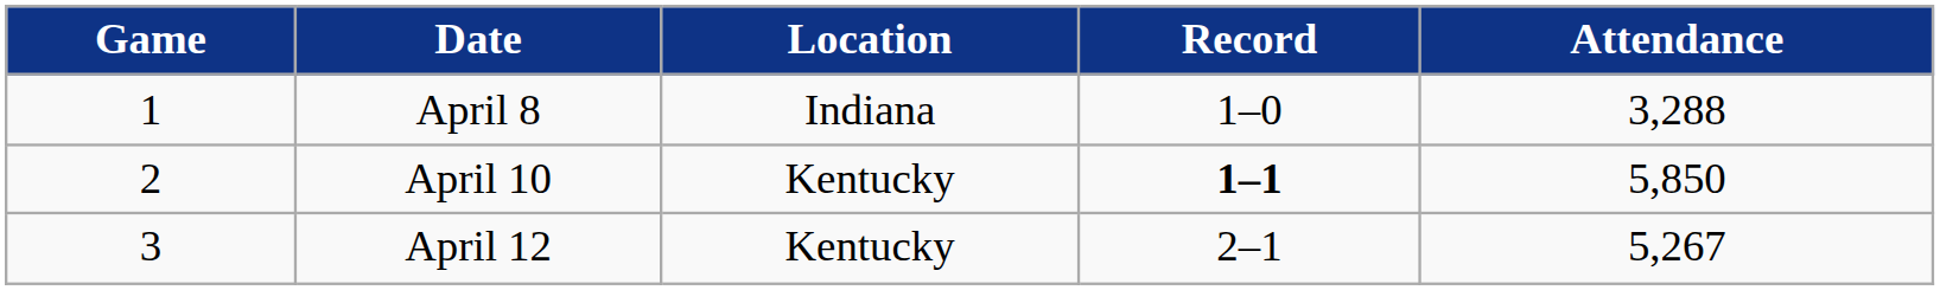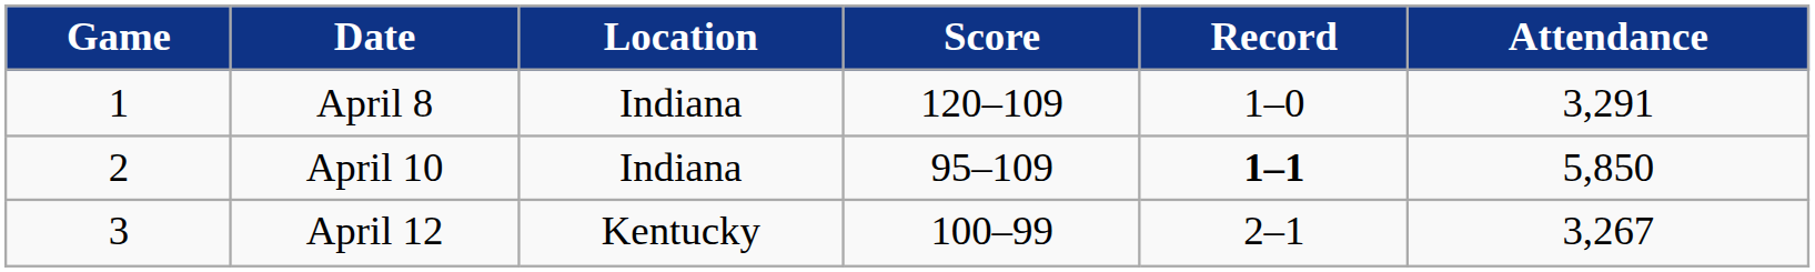 <table class="wikitable" style="width:80%;">
 <tr style="text-align:center; background:#0E3386; color:#FFFFFF;">
 <td><strong>Game</strong></td>
 <td><strong>Date</strong></td>
 <td><strong>Location</strong></td>
+<td><strong>Score</strong></td>
 <td><strong>Record</strong></td>
 <td><strong>Attendance</strong></td>
 </tr>
 <tr style="text-align:center;" bgcolor="">
 <td>1</td>
 <td>April 8</td>
 <td>Indiana</td>
+<td>120–109</td>
 <td>1–0</td>
-<td>3,288</td>
+<td>3,291</td>
 </tr>
 <tr style="text-align:center;" bgcolor="">
 <td>2</td>
 <td>April 10</td>
-<td>Kentucky</td>
+<td>Indiana</td>
+<td>95–109</td>
 <td><strong>1–1</strong></td>
 <td>5,850</td>
 </tr>
 <tr style="text-align:center;" bgcolor="">
 <td>3</td>
 <td>April 12</td>
 <td>Kentucky</td>
+<td>100–99</td>
 <td>2–1</td>
-<td>5,267</td>
+<td>3,267</td>
 </tr>
 </table>
